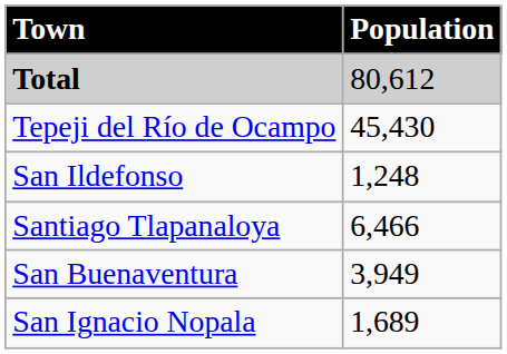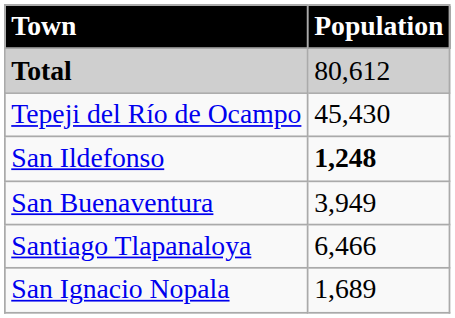 <table class="wikitable">
 <tr style="background:#000000; color:#FFFFFF;">
 <td><strong>Town</strong></td>
 <td><strong>Population</strong></td>
 </tr>
 <tr style="background:#CFCFCF;">
 <td><strong>Total</strong></td>
 <td>80,612</td>
 </tr>
 <tr>
 <td><a href='#'>Tepeji del Río de Ocampo</a></td>
 <td>45,430</td>
 </tr>
 <tr>
 <td><a href='#'>San Ildefonso</a></td>
-<td>1,248</td>
+<td><strong>1,248</strong></td>
+</tr>
+<tr>
+<td><a href='#'>San Buenaventura</a></td>
+<td>3,949</td>
 </tr>
 <tr>
 <td><a href='#'>Santiago Tlapanaloya</a></td>
 <td>6,466</td>
 </tr>
 <tr>
-<td><a href='#'>San Buenaventura</a></td>
-<td>3,949</td>
-</tr>
-<tr>
 <td><a href='#'>San Ignacio Nopala</a></td>
 <td>1,689</td>
 </tr>
 </table>
